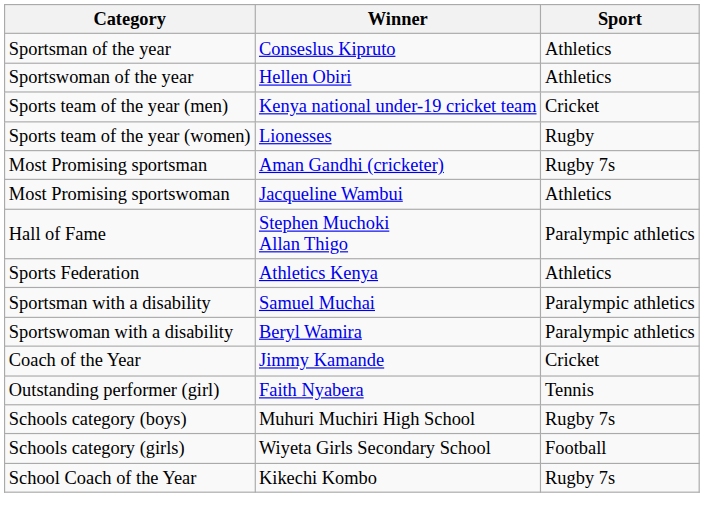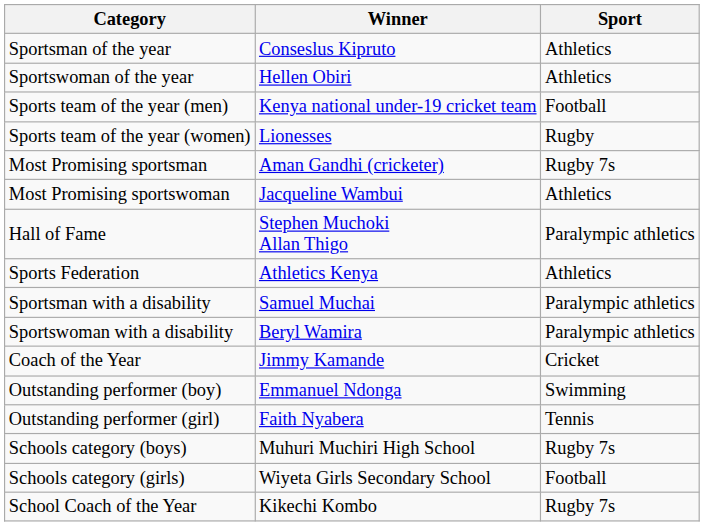 <table class="wikitable">
 <tr>
 <th>Category</th>
 <th>Winner</th>
 <th>Sport</th>
 </tr>
 <tr>
 <td>Sportsman of the year</td>
 <td><a href='#'>Conseslus Kipruto</a></td>
 <td>Athletics</td>
 </tr>
 <tr>
 <td>Sportswoman of the year</td>
 <td><a href='#'>Hellen Obiri</a></td>
 <td>Athletics</td>
 </tr>
 <tr>
 <td>Sports team of the year (men)</td>
 <td><a href='#'>Kenya national under-19 cricket team</a></td>
-<td>Cricket</td>
+<td>Football</td>
 </tr>
 <tr>
 <td>Sports team of the year (women)</td>
 <td><a href='#'>Lionesses</a></td>
 <td>Rugby</td>
 </tr>
 <tr>
 <td>Most Promising sportsman</td>
 <td><a href='#'>Aman Gandhi (cricketer)</a></td>
 <td>Rugby 7s</td>
 </tr>
 <tr>
 <td>Most Promising sportswoman</td>
 <td><a href='#'>Jacqueline Wambui</a></td>
 <td>Athletics</td>
 </tr>
 <tr>
 <td>Hall of Fame</td>
 <td><a href='#'>Stephen Muchoki</a><br><a href='#'>Allan Thigo </a></td>
 <td>Paralympic athletics</td>
 </tr>
 <tr>
 <td>Sports Federation</td>
 <td><a href='#'>Athletics Kenya</a></td>
 <td>Athletics</td>
 </tr>
 <tr>
 <td>Sportsman with a disability</td>
 <td><a href='#'>Samuel Muchai</a></td>
 <td>Paralympic athletics</td>
 </tr>
 <tr>
 <td>Sportswoman with a disability</td>
 <td><a href='#'>Beryl Wamira</a></td>
 <td>Paralympic athletics</td>
 </tr>
 <tr>
 <td>Coach of the Year</td>
 <td><a href='#'>Jimmy Kamande</a></td>
 <td>Cricket</td>
 </tr>
 <tr>
+<td>Outstanding performer (boy)</td>
+<td><a href='#'>Emmanuel Ndonga</a></td>
+<td>Swimming</td>
+</tr>
+<tr>
 <td>Outstanding performer (girl)</td>
 <td><a href='#'>Faith Nyabera</a></td>
 <td>Tennis</td>
 </tr>
 <tr>
 <td>Schools category (boys)</td>
 <td>Muhuri Muchiri High School</td>
 <td>Rugby 7s</td>
 </tr>
 <tr>
 <td>Schools category (girls)</td>
 <td>Wiyeta Girls Secondary School</td>
 <td>Football</td>
 </tr>
 <tr>
 <td>School Coach of the Year</td>
 <td>Kikechi Kombo</td>
 <td>Rugby 7s</td>
 </tr>
 </table>
